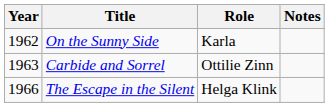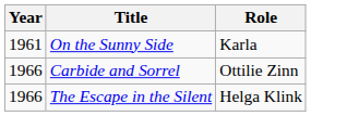 <table class="wikitable sortable">
 <tr>
 <th>Year</th>
 <th>Title</th>
 <th>Role</th>
-<th class="unsortable">Notes</th>
 </tr>
 <tr>
-<td>1962</td>
+<td>1961</td>
 <td><em><a href='#'>On the Sunny Side</a></em></td>
 <td>Karla</td>
-<td></td>
 </tr>
 <tr>
-<td>1963</td>
+<td>1966</td>
 <td><em><a href='#'>Carbide and Sorrel</a></em></td>
 <td>Ottilie Zinn</td>
-<td></td>
 </tr>
 <tr>
 <td>1966</td>
 <td><em><a href='#'>The Escape in the Silent</a></em></td>
 <td>Helga Klink</td>
-<td></td>
 </tr>
 </table>
